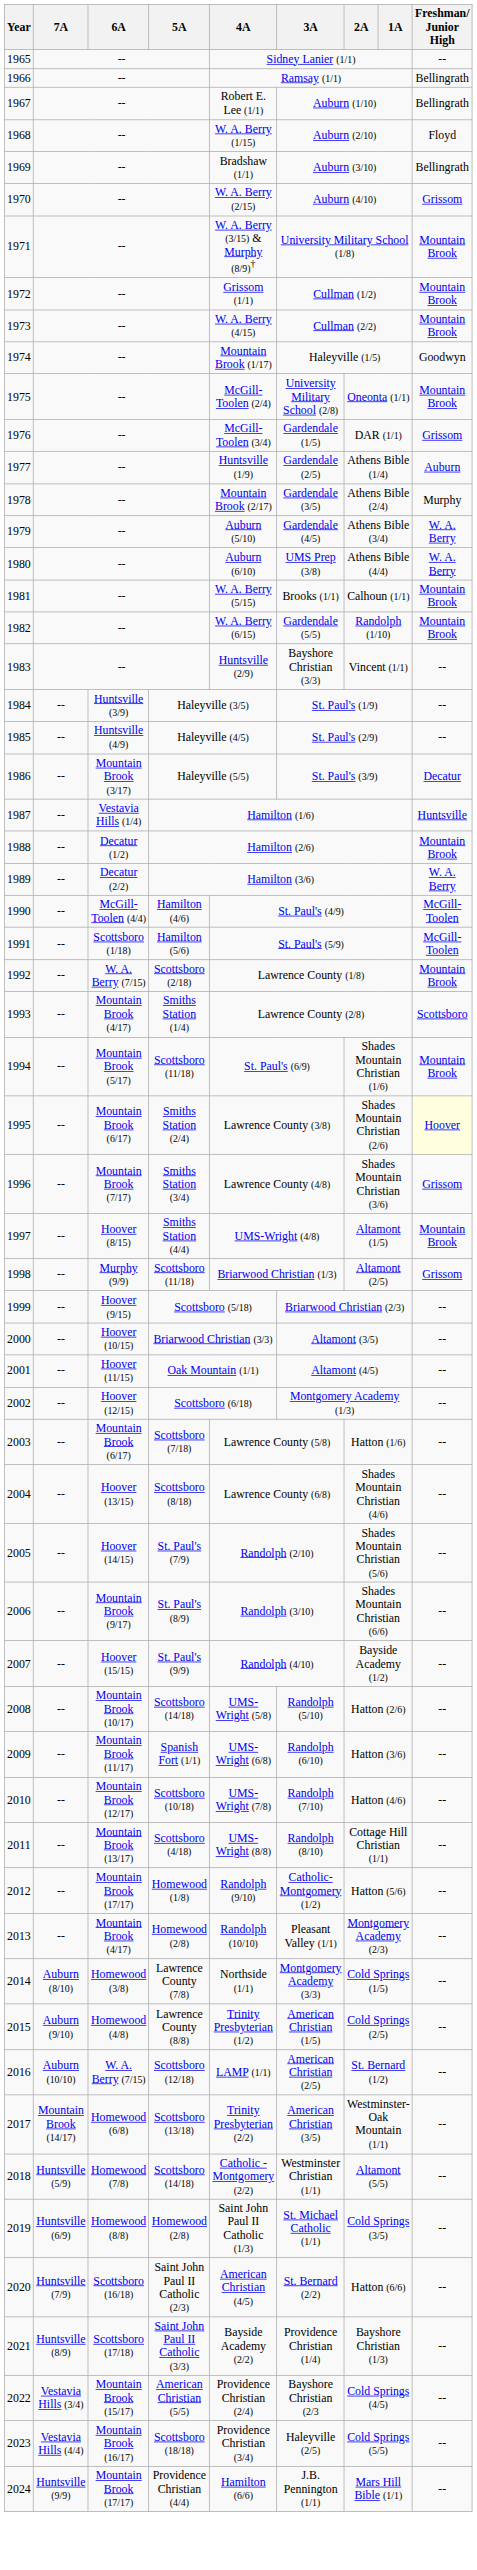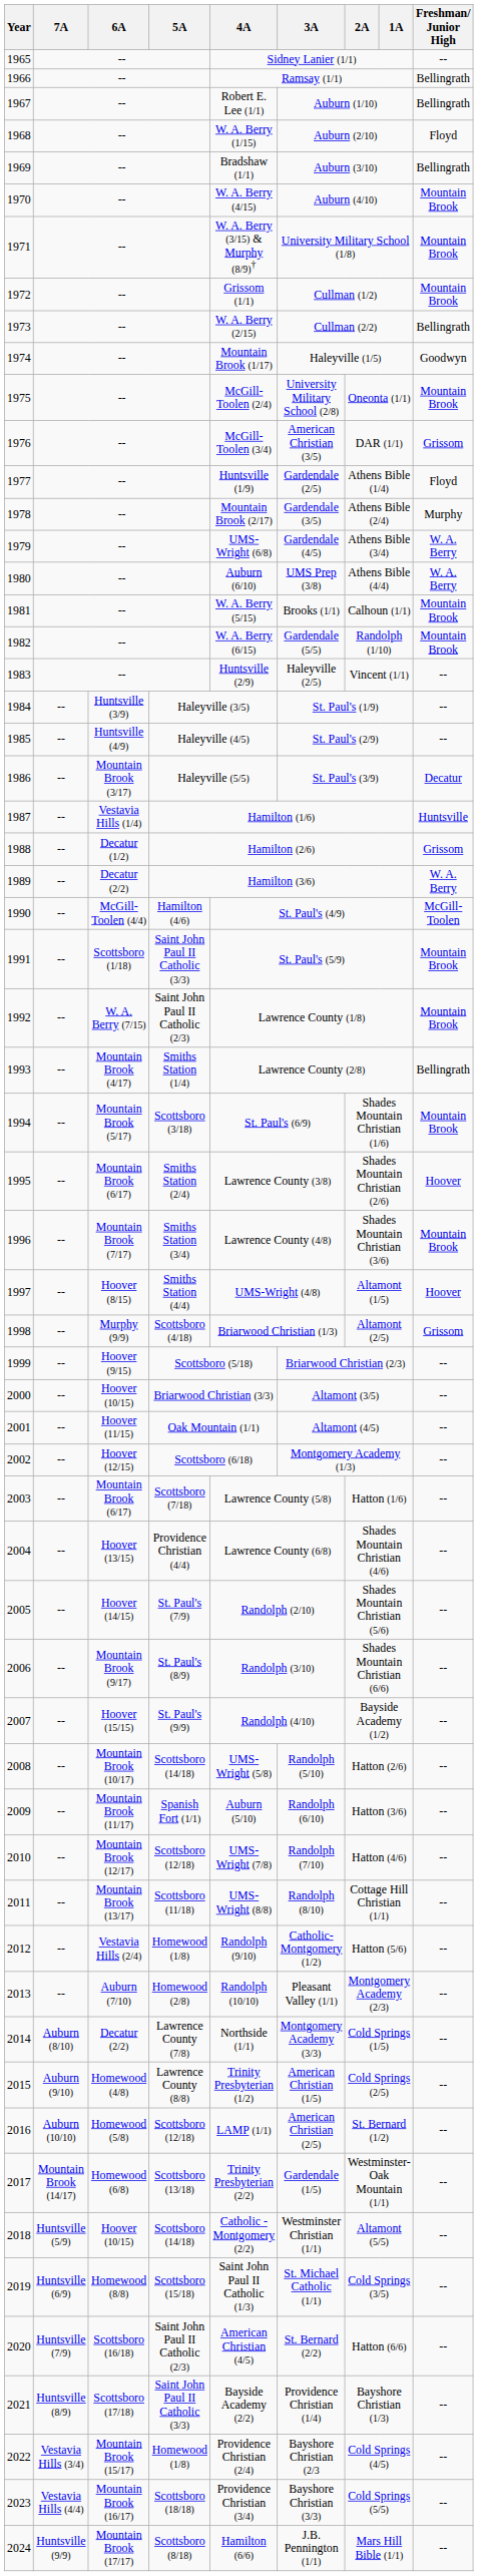 <table class="wikitable" style="text-align:center">
 <tr>
 <th>Year</th>
 <th>7A</th>
 <th>6A</th>
 <th>5A</th>
 <th>4A</th>
 <th>3A</th>
 <th>2A</th>
 <th>1A</th>
 <th>Freshman/<br>Junior High</th>
 </tr>
 <tr>
 <td>1965</td>
 <td colspan="3">--</td>
 <td colspan="4"><a href='#'>Sidney Lanier</a> <small>(1/1)</small></td>
 <td>--</td>
 </tr>
 <tr>
 <td>1966</td>
 <td colspan="3">--</td>
 <td colspan="4"><a href='#'>Ramsay</a> <small>(1/1)</small></td>
 <td>Bellingrath</td>
 </tr>
 <tr>
 <td>1967</td>
 <td colspan="3">--</td>
 <td>Robert E. Lee <small>(1/1)</small></td>
 <td colspan="3"><a href='#'>Auburn</a> <small>(1/10)</small></td>
 <td>Bellingrath</td>
 </tr>
 <tr>
 <td>1968</td>
 <td colspan="3">--</td>
 <td><a href='#'>W. A. Berry</a> <small>(1/15)</small></td>
 <td colspan="3"><a href='#'>Auburn</a> <small>(2/10)</small></td>
 <td>Floyd</td>
 </tr>
 <tr>
 <td>1969</td>
 <td colspan="3">--</td>
 <td>Bradshaw <small>(1/1)</small></td>
 <td colspan="3"><a href='#'>Auburn</a> <small>(3/10)</small></td>
 <td>Bellingrath</td>
 </tr>
 <tr>
 <td>1970</td>
 <td colspan="3">--</td>
-<td><a href='#'>W. A. Berry</a> <small>(2/15)</small></td>
+<td><a href='#'>W. A. Berry</a> <small>(4/15)</small></td>
 <td colspan="3"><a href='#'>Auburn</a> <small>(4/10)</small></td>
-<td><a href='#'>Grissom</a></td>
+<td><a href='#'>Mountain Brook</a></td>
 </tr>
 <tr>
 <td>1971</td>
 <td colspan="3">--</td>
 <td><a href='#'>W. A. Berry</a> <small>(3/15)</small> & <a href='#'>Murphy</a> <small>(8/9)</small><sup>†</sup></td>
 <td colspan="3"><a href='#'>University Military School</a> <small>(1/8)</small></td>
 <td><a href='#'>Mountain Brook</a></td>
 </tr>
 <tr>
 <td>1972</td>
 <td colspan="3">--</td>
 <td><a href='#'>Grissom</a> <small>(1/1)</small></td>
 <td colspan="3"><a href='#'>Cullman</a> <small>(1/2)</small></td>
 <td><a href='#'>Mountain Brook</a></td>
 </tr>
 <tr>
 <td>1973</td>
 <td colspan="3">--</td>
-<td><a href='#'>W. A. Berry</a> <small>(4/15)</small></td>
+<td><a href='#'>W. A. Berry</a> <small>(2/15)</small></td>
 <td colspan="3"><a href='#'>Cullman</a> <small>(2/2)</small></td>
-<td><a href='#'>Mountain Brook</a></td>
+<td>Bellingrath</td>
 </tr>
 <tr>
 <td>1974</td>
 <td colspan="3">--</td>
 <td><a href='#'>Mountain Brook</a> <small>(1/17)</small></td>
 <td colspan="3">Haleyville <small>(1/5)</small></td>
 <td>Goodwyn</td>
 </tr>
 <tr>
 <td>1975</td>
 <td colspan="3">--</td>
 <td><a href='#'>McGill-Toolen</a> <small>(2/4)</small></td>
 <td><a href='#'>University Military School</a> <small>(2/8)</small></td>
 <td colspan="2"><a href='#'>Oneonta</a> <small>(1/1)</small></td>
 <td><a href='#'>Mountain Brook</a></td>
 </tr>
 <tr>
 <td>1976</td>
 <td colspan="3">--</td>
 <td><a href='#'>McGill-Toolen</a> <small>(3/4)</small></td>
-<td><a href='#'>Gardendale</a> <small>(1/5)</small></td>
+<td><a href='#'>American Christian</a> <small>(3/5)</small></td>
 <td colspan="2">DAR <small>(1/1)</small></td>
 <td><a href='#'>Grissom</a></td>
 </tr>
 <tr>
 <td>1977</td>
 <td colspan="3">--</td>
 <td><a href='#'>Huntsville</a> <small>(1/9)</small></td>
 <td><a href='#'>Gardendale</a> <small>(2/5)</small></td>
 <td colspan="2">Athens Bible <small>(1/4)</small></td>
-<td><a href='#'>Auburn</a></td>
+<td>Floyd</td>
 </tr>
 <tr>
 <td>1978</td>
 <td colspan="3">--</td>
 <td><a href='#'>Mountain Brook</a> <small>(2/17)</small></td>
 <td><a href='#'>Gardendale</a> <small>(3/5)</small></td>
 <td colspan="2">Athens Bible <small>(2/4)</small></td>
 <td>Murphy</td>
 </tr>
 <tr>
 <td>1979</td>
 <td colspan="3">--</td>
-<td><a href='#'>Auburn</a> <small>(5/10)</small></td>
+<td><a href='#'>UMS-Wright</a> <small>(6/8)</small></td>
 <td><a href='#'>Gardendale</a> <small>(4/5)</small></td>
 <td colspan="2">Athens Bible <small>(3/4)</small></td>
 <td><a href='#'>W. A. Berry</a></td>
 </tr>
 <tr>
 <td>1980</td>
 <td colspan="3">--</td>
 <td><a href='#'>Auburn</a> <small>(6/10)</small></td>
 <td><a href='#'>UMS Prep</a> <small>(3/8)</small></td>
 <td colspan="2">Athens Bible <small>(4/4)</small></td>
 <td><a href='#'>W. A. Berry</a></td>
 </tr>
 <tr>
 <td>1981</td>
 <td colspan="3">--</td>
 <td><a href='#'>W. A. Berry</a> <small>(5/15)</small></td>
 <td>Brooks <small>(1/1)</small></td>
 <td colspan="2">Calhoun <small>(1/1)</small></td>
 <td><a href='#'>Mountain Brook</a></td>
 </tr>
 <tr>
 <td>1982</td>
 <td colspan="3">--</td>
 <td><a href='#'>W. A. Berry</a> <small>(6/15)</small></td>
 <td><a href='#'>Gardendale</a> <small>(5/5)</small></td>
 <td colspan="2"><a href='#'>Randolph</a> <small>(1/10)</small></td>
 <td><a href='#'>Mountain Brook</a></td>
 </tr>
 <tr>
 <td>1983</td>
 <td colspan="3">--</td>
 <td><a href='#'>Huntsville</a> <small>(2/9)</small></td>
-<td>Bayshore Christian <small>(3/3)</small></td>
+<td>Haleyville <small>(2/5)</small></td>
 <td colspan="2">Vincent <small>(1/1)</small></td>
 <td>--</td>
 </tr>
 <tr>
 <td>1984</td>
 <td>--</td>
 <td><a href='#'>Huntsville</a> <small>(3/9)</small></td>
 <td colspan="2">Haleyville <small>(3/5)</small></td>
 <td colspan="3"><a href='#'>St. Paul's</a> <small>(1/9)</small></td>
 <td>--</td>
 </tr>
 <tr>
 <td>1985</td>
 <td>--</td>
 <td><a href='#'>Huntsville</a> <small>(4/9)</small></td>
 <td colspan="2">Haleyville <small>(4/5)</small></td>
 <td colspan="3"><a href='#'>St. Paul's</a> <small>(2/9)</small></td>
 <td>--</td>
 </tr>
 <tr>
 <td>1986</td>
 <td>--</td>
 <td><a href='#'>Mountain Brook</a> <small>(3/17)</small></td>
 <td colspan="2">Haleyville <small>(5/5)</small></td>
 <td colspan="3"><a href='#'>St. Paul's</a> <small>(3/9)</small></td>
 <td><a href='#'>Decatur</a></td>
 </tr>
 <tr>
 <td>1987</td>
 <td>--</td>
 <td><a href='#'>Vestavia Hills</a> <small>(1/4)</small></td>
 <td colspan="5"><a href='#'>Hamilton</a> <small>(1/6)</small></td>
 <td><a href='#'>Huntsville</a></td>
 </tr>
 <tr>
 <td>1988</td>
 <td>--</td>
 <td><a href='#'>Decatur</a> <small>(1/2)</small></td>
 <td colspan="5"><a href='#'>Hamilton</a> <small>(2/6)</small></td>
-<td><a href='#'>Mountain Brook</a></td>
+<td><a href='#'>Grissom</a></td>
 </tr>
 <tr>
 <td>1989</td>
 <td>--</td>
 <td><a href='#'>Decatur</a> <small>(2/2)</small></td>
 <td colspan="5"><a href='#'>Hamilton</a> <small>(3/6)</small></td>
 <td><a href='#'>W. A. Berry</a></td>
 </tr>
 <tr>
 <td>1990</td>
 <td>--</td>
 <td><a href='#'>McGill-Toolen</a> <small>(4/4)</small></td>
 <td><a href='#'>Hamilton</a> <small>(4/6)</small></td>
 <td colspan="4"><a href='#'>St. Paul's</a> <small>(4/9)</small></td>
 <td><a href='#'>McGill-Toolen</a></td>
 </tr>
 <tr>
 <td>1991</td>
 <td>--</td>
 <td><a href='#'>Scottsboro</a> <small>(1/18)</small></td>
-<td><a href='#'>Hamilton</a> <small>(5/6)</small></td>
+<td><a href='#'>Saint John Paul II Catholic</a> <small>(3/3)</small></td>
 <td colspan="4"><a href='#'>St. Paul's</a> <small>(5/9)</small></td>
-<td><a href='#'>McGill-Toolen</a></td>
+<td><a href='#'>Mountain Brook</a></td>
 </tr>
 <tr>
 <td>1992</td>
 <td>--</td>
 <td><a href='#'>W. A. Berry</a> <small>(7/15)</small></td>
-<td><a href='#'>Scottsboro</a> <small>(2/18)</small></td>
+<td>Saint John Paul II Catholic <small>(2/3)</small></td>
 <td colspan="4">Lawrence County <small>(1/8)</small></td>
 <td><a href='#'>Mountain Brook</a></td>
 </tr>
 <tr>
 <td>1993</td>
 <td>--</td>
 <td><a href='#'>Mountain Brook</a> <small>(4/17)</small></td>
 <td><a href='#'>Smiths Station</a> <small>(1/4)</small></td>
 <td colspan="4">Lawrence County <small>(2/8)</small></td>
-<td><a href='#'>Scottsboro</a></td>
+<td>Bellingrath</td>
 </tr>
 <tr>
 <td>1994</td>
 <td>--</td>
 <td><a href='#'>Mountain Brook</a> <small>(5/17)</small></td>
-<td><a href='#'>Scottsboro</a> <small>(11/18)</small></td>
+<td><a href='#'>Scottsboro</a> <small>(3/18)</small></td>
 <td colspan="2"><a href='#'>St. Paul's</a> <small>(6/9)</small></td>
 <td colspan="2">Shades Mountain Christian <small>(1/6)</small></td>
 <td><a href='#'>Mountain Brook</a></td>
 </tr>
 <tr>
 <td>1995</td>
 <td>--</td>
 <td><a href='#'>Mountain Brook</a> <small>(6/17)</small></td>
 <td><a href='#'>Smiths Station</a> <small>(2/4)</small></td>
 <td colspan="2">Lawrence County <small>(3/8)</small></td>
 <td colspan="2">Shades Mountain Christian <small>(2/6)</small></td>
-<td style="background: lightyellow;"><a href='#'>Hoover</a></td>
+<td><a href='#'>Hoover</a></td>
 </tr>
 <tr>
 <td>1996</td>
 <td>--</td>
 <td><a href='#'>Mountain Brook</a> <small>(7/17)</small></td>
 <td><a href='#'>Smiths Station</a> <small>(3/4)</small></td>
 <td colspan="2">Lawrence County <small>(4/8)</small></td>
 <td colspan="2">Shades Mountain Christian <small>(3/6)</small></td>
-<td><a href='#'>Grissom</a></td>
+<td><a href='#'>Mountain Brook</a></td>
 </tr>
 <tr>
 <td>1997</td>
 <td>--</td>
 <td><a href='#'>Hoover</a> <small>(8/15)</small></td>
 <td><a href='#'>Smiths Station</a> <small>(4/4)</small></td>
 <td colspan="2"><a href='#'>UMS-Wright</a> <small>(4/8)</small></td>
 <td colspan="2"><a href='#'>Altamont</a> <small>(1/5)</small></td>
-<td><a href='#'>Mountain Brook</a></td>
+<td><a href='#'>Hoover</a></td>
 </tr>
 <tr>
 <td>1998</td>
 <td>--</td>
 <td><a href='#'>Murphy</a> <small>(9/9)</small></td>
-<td><a href='#'>Scottsboro</a> <small>(11/18)</small></td>
+<td><a href='#'>Scottsboro</a> <small>(4/18)</small></td>
 <td colspan="2"><a href='#'>Briarwood Christian</a> <small>(1/3)</small></td>
 <td colspan="2"><a href='#'>Altamont</a> <small>(2/5)</small></td>
 <td><a href='#'>Grissom</a></td>
 </tr>
 <tr>
 <td>1999</td>
 <td>--</td>
 <td><a href='#'>Hoover</a> <small>(9/15)</small></td>
 <td colspan="2"><a href='#'>Scottsboro</a> <small>(5/18)</small></td>
 <td colspan="3"><a href='#'>Briarwood Christian</a> <small>(2/3)</small></td>
 <td>--</td>
 </tr>
 <tr>
 <td>2000</td>
 <td>--</td>
 <td><a href='#'>Hoover</a> <small>(10/15)</small></td>
 <td colspan="2"><a href='#'>Briarwood Christian</a> <small>(3/3)</small></td>
 <td colspan="3"><a href='#'>Altamont</a> <small>(3/5)</small></td>
 <td>--</td>
 </tr>
 <tr>
 <td>2001</td>
 <td>--</td>
 <td><a href='#'>Hoover</a> <small>(11/15)</small></td>
 <td colspan="2"><a href='#'>Oak Mountain</a> <small>(1/1)</small></td>
 <td colspan="3"><a href='#'>Altamont</a> <small>(4/5)</small></td>
 <td>--</td>
 </tr>
 <tr>
 <td>2002</td>
 <td>--</td>
 <td><a href='#'>Hoover</a> <small>(12/15)</small></td>
 <td colspan="2"><a href='#'>Scottsboro</a> <small>(6/18)</small></td>
 <td colspan="3"><a href='#'>Montgomery Academy</a> <small>(1/3)</small></td>
 <td>--</td>
 </tr>
 <tr>
 <td>2003</td>
 <td>--</td>
 <td><a href='#'>Mountain Brook</a> <small>(6/17)</small></td>
 <td><a href='#'>Scottsboro</a> <small>(7/18)</small></td>
 <td colspan="2">Lawrence County <small>(5/8)</small></td>
 <td colspan="2">Hatton <small>(1/6)</small></td>
 <td>--</td>
 </tr>
 <tr>
 <td>2004</td>
 <td>--</td>
 <td><a href='#'>Hoover</a> <small>(13/15)</small></td>
-<td><a href='#'>Scottsboro</a> <small>(8/18)</small></td>
+<td>Providence Christian <small>(4/4)</small></td>
 <td colspan="2">Lawrence County <small>(6/8)</small></td>
 <td colspan="2">Shades Mountain Christian <small>(4/6)</small></td>
 <td>--</td>
 </tr>
 <tr>
 <td>2005</td>
 <td>--</td>
 <td><a href='#'>Hoover</a> <small>(14/15)</small></td>
 <td><a href='#'>St. Paul's</a> <small>(7/9)</small></td>
 <td colspan="2"><a href='#'>Randolph</a> <small>(2/10)</small></td>
 <td colspan="2">Shades Mountain Christian <small>(5/6)</small></td>
 <td>--</td>
 </tr>
 <tr>
 <td>2006</td>
 <td>--</td>
 <td><a href='#'>Mountain Brook</a> <small>(9/17)</small></td>
 <td><a href='#'>St. Paul's</a> <small>(8/9)</small></td>
 <td colspan="2"><a href='#'>Randolph</a> <small>(3/10)</small></td>
 <td colspan="2">Shades Mountain Christian <small>(6/6)</small></td>
 <td>--</td>
 </tr>
 <tr>
 <td>2007</td>
 <td>--</td>
 <td><a href='#'>Hoover</a> <small>(15/15)</small></td>
 <td><a href='#'>St. Paul's</a> <small>(9/9)</small></td>
 <td colspan="2"><a href='#'>Randolph</a> <small>(4/10)</small></td>
 <td colspan="2">Bayside Academy <small>(1/2)</small></td>
 <td>--</td>
 </tr>
 <tr>
 <td>2008</td>
 <td>--</td>
 <td><a href='#'>Mountain Brook</a> <small>(10/17)</small></td>
 <td><a href='#'>Scottsboro</a> <small>(14/18)</small></td>
 <td><a href='#'>UMS-Wright</a> <small>(5/8)</small></td>
 <td><a href='#'>Randolph</a> <small>(5/10)</small></td>
 <td colspan="2">Hatton <small>(2/6)</small></td>
 <td>--</td>
 </tr>
 <tr>
 <td>2009</td>
 <td>--</td>
 <td><a href='#'>Mountain Brook</a> <small>(11/17)</small></td>
 <td><a href='#'>Spanish Fort</a> <small>(1/1)</small></td>
-<td><a href='#'>UMS-Wright</a> <small>(6/8)</small></td>
+<td><a href='#'>Auburn</a> <small>(5/10)</small></td>
 <td><a href='#'>Randolph</a> <small>(6/10)</small></td>
 <td colspan="2">Hatton <small>(3/6)</small></td>
 <td>--</td>
 </tr>
 <tr>
 <td>2010</td>
 <td>--</td>
 <td><a href='#'>Mountain Brook</a> <small>(12/17)</small></td>
-<td><a href='#'>Scottsboro</a> <small>(10/18)</small></td>
+<td><a href='#'>Scottsboro</a> <small>(12/18)</small></td>
 <td><a href='#'>UMS-Wright</a> <small>(7/8)</small></td>
 <td><a href='#'>Randolph</a> <small>(7/10)</small></td>
 <td colspan="2">Hatton <small>(4/6)</small></td>
 <td>--</td>
 </tr>
 <tr>
 <td>2011</td>
 <td>--</td>
 <td><a href='#'>Mountain Brook</a> <small>(13/17)</small></td>
-<td><a href='#'>Scottsboro</a> <small>(4/18)</small></td>
+<td><a href='#'>Scottsboro</a> <small>(11/18)</small></td>
 <td><a href='#'>UMS-Wright</a> <small>(8/8)</small></td>
 <td><a href='#'>Randolph</a> <small>(8/10)</small></td>
 <td colspan="2">Cottage Hill Christian <small>(1/1)</small></td>
 <td>--</td>
 </tr>
 <tr>
 <td>2012</td>
 <td>--</td>
-<td><a href='#'>Mountain Brook</a> <small>(17/17)</small></td>
+<td><a href='#'>Vestavia Hills</a> <small>(2/4)</small></td>
 <td><a href='#'>Homewood</a> <small>(1/8)</small></td>
 <td><a href='#'>Randolph</a> <small>(9/10)</small></td>
 <td><a href='#'>Catholic-Montgomery</a> <small>(1/2)</small></td>
 <td colspan="2">Hatton <small>(5/6)</small></td>
 <td>--</td>
 </tr>
 <tr>
 <td>2013</td>
 <td>--</td>
-<td><a href='#'>Mountain Brook</a> <small>(4/17)</small></td>
+<td><a href='#'>Auburn</a> <small>(7/10)</small></td>
 <td><a href='#'>Homewood</a> <small>(2/8)</small></td>
 <td><a href='#'>Randolph</a> <small>(10/10)</small></td>
 <td>Pleasant Valley <small>(1/1)</small></td>
 <td colspan="2"><a href='#'>Montgomery Academy</a> <small>(2/3)</small></td>
 <td>--</td>
 </tr>
 <tr>
 <td>2014</td>
 <td><a href='#'>Auburn</a> <small>(8/10)</small></td>
-<td><a href='#'>Homewood</a> <small>(3/8)</small></td>
+<td><a href='#'>Decatur</a> <small>(2/2)</small></td>
 <td>Lawrence County <small>(7/8)</small></td>
 <td>Northside <small>(1/1)</small></td>
 <td><a href='#'>Montgomery Academy</a> <small>(3/3)</small></td>
 <td colspan="2"><a href='#'>Cold Springs</a> <small>(1/5)</small></td>
 <td>--</td>
 </tr>
 <tr>
 <td>2015</td>
 <td><a href='#'>Auburn</a> <small>(9/10)</small></td>
 <td><a href='#'>Homewood</a> <small>(4/8)</small></td>
 <td>Lawrence County <small>(8/8)</small></td>
 <td><a href='#'>Trinity Presbyterian</a> <small>(1/2)</small></td>
 <td><a href='#'>American Christian</a> <small>(1/5)</small></td>
 <td colspan="2"><a href='#'>Cold Springs</a> <small>(2/5)</small></td>
 <td>--</td>
 </tr>
 <tr>
 <td>2016</td>
 <td><a href='#'>Auburn</a> <small>(10/10)</small></td>
-<td><a href='#'>W. A. Berry</a> <small>(7/15)</small></td>
+<td><a href='#'>Homewood</a> <small>(5/8)</small></td>
 <td><a href='#'>Scottsboro</a> <small>(12/18)</small></td>
 <td><a href='#'>LAMP</a> <small>(1/1)</small></td>
 <td><a href='#'>American Christian</a> <small>(2/5)</small></td>
 <td colspan="2"><a href='#'>St. Bernard</a> <small>(1/2)</small></td>
 <td>--</td>
 </tr>
 <tr>
 <td>2017</td>
 <td><a href='#'>Mountain Brook</a> <small>(14/17)</small></td>
 <td><a href='#'>Homewood</a> <small>(6/8)</small></td>
 <td><a href='#'>Scottsboro</a> <small>(13/18)</small></td>
 <td><a href='#'>Trinity Presbyterian</a> <small>(2/2)</small></td>
-<td><a href='#'>American Christian</a> <small>(3/5)</small></td>
+<td><a href='#'>Gardendale</a> <small>(1/5)</small></td>
 <td colspan="2">Westminster-Oak Mountain <small>(1/1)</small></td>
 <td>--</td>
 </tr>
 <tr>
 <td>2018</td>
 <td><a href='#'>Huntsville</a> <small>(5/9)</small></td>
-<td><a href='#'>Homewood</a> <small>(7/8)</small></td>
+<td><a href='#'>Hoover</a> <small>(10/15)</small></td>
 <td><a href='#'>Scottsboro</a> <small>(14/18)</small></td>
 <td><a href='#'>Catholic - Montgomery</a> <small>(2/2)</small></td>
 <td>Westminster Christian <small>(1/1)</small></td>
 <td colspan="2"><a href='#'>Altamont</a> <small>(5/5)</small></td>
 <td>--</td>
 </tr>
 <tr>
 <td>2019</td>
 <td><a href='#'>Huntsville</a> <small>(6/9)</small></td>
 <td><a href='#'>Homewood</a> <small>(8/8)</small></td>
-<td><a href='#'>Homewood</a> <small>(2/8)</small></td>
+<td><a href='#'>Scottsboro</a> <small>(15/18)</small></td>
 <td>Saint John Paul II Catholic <small>(1/3)</small></td>
 <td><a href='#'>St. Michael Catholic</a> <small>(1/1)</small></td>
 <td colspan="2"><a href='#'>Cold Springs</a> <small>(3/5)</small></td>
 <td>--</td>
 </tr>
 <tr>
 <td>2020</td>
 <td><a href='#'>Huntsville</a> <small>(7/9)</small></td>
 <td><a href='#'>Scottsboro</a> <small>(16/18)</small></td>
 <td>Saint John Paul II Catholic <small>(2/3)</small></td>
 <td><a href='#'>American Christian</a> <small>(4/5)</small></td>
 <td><a href='#'>St. Bernard</a> <small>(2/2)</small></td>
 <td colspan="2">Hatton <small>(6/6)</small></td>
 <td>--</td>
 </tr>
 <tr>
 <td>2021</td>
 <td><a href='#'>Huntsville</a> <small>(8/9)</small></td>
 <td><a href='#'>Scottsboro</a> <small>(17/18)</small></td>
 <td><a href='#'>Saint John Paul II Catholic</a> <small>(3/3)</small></td>
 <td>Bayside Academy <small>(2/2)</small></td>
 <td>Providence Christian <small>(1/4)</small></td>
 <td colspan="2">Bayshore Christian <small>(1/3)</small></td>
 <td>--</td>
 </tr>
 <tr>
 <td>2022</td>
 <td><a href='#'>Vestavia Hills</a> <small>(3/4)</small></td>
 <td><a href='#'>Mountain Brook</a> <small>(15/17)</small></td>
-<td><a href='#'>American Christian</a> <small>(5/5)</small></td>
+<td><a href='#'>Homewood</a> <small>(1/8)</small></td>
 <td>Providence Christian <small>(2/4)</small></td>
 <td>Bayshore Christian <small>(2/3</small></td>
 <td colspan="2"><a href='#'>Cold Springs</a> <small>(4/5)</small></td>
 <td>--</td>
 </tr>
 <tr>
 <td>2023</td>
 <td><a href='#'>Vestavia Hills</a> <small>(4/4)</small></td>
 <td><a href='#'>Mountain Brook</a> <small>(16/17)</small></td>
 <td><a href='#'>Scottsboro</a> <small>(18/18)</small></td>
 <td>Providence Christian <small>(3/4)</small></td>
-<td>Haleyville <small>(2/5)</small></td>
+<td>Bayshore Christian <small>(3/3)</small></td>
 <td colspan="2"><a href='#'>Cold Springs</a> <small>(5/5)</small></td>
 <td>--</td>
 </tr>
 <tr>
 <td>2024</td>
 <td><a href='#'>Huntsville</a>  <small>(9/9)</small></td>
 <td><a href='#'>Mountain Brook</a> <small>(17/17)</small></td>
-<td>Providence Christian <small>(4/4)</small></td>
+<td><a href='#'>Scottsboro</a> <small>(8/18)</small></td>
 <td><a href='#'>Hamilton</a> <small>(6/6)</small></td>
 <td>J.B. Pennington <small>(1/1)</small></td>
 <td colspan="2"><a href='#'>Mars Hill Bible</a> <small>(1/1)</small></td>
 <td>--</td>
 </tr>
 </table>
